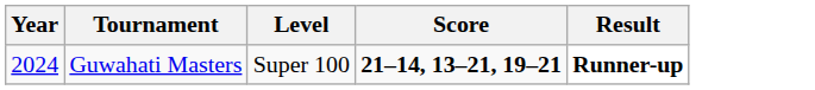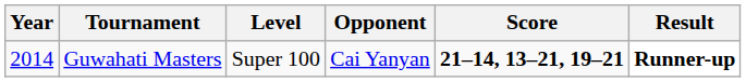 <table class="sortable wikitable" style="font-size: 90%;">
 <tr>
 <th>Year</th>
 <th>Tournament</th>
 <th>Level</th>
+<th>Opponent</th>
 <th>Score</th>
 <th>Result</th>
 </tr>
 <tr>
-<td align="center"><a href='#'>2024</a></td>
+<td align="center"><a href='#'>2014</a></td>
 <td align="left"><a href='#'>Guwahati Masters</a></td>
 <td align="left">Super 100</td>
+<td align="left"> <a href='#'>Cai Yanyan</a></td>
 <td align="left"><strong>21–14, 13–21, 19–21</strong></td>
 <td style="text-align:left; background:white"> <strong>Runner-up</strong></td>
 </tr>
 </table>
